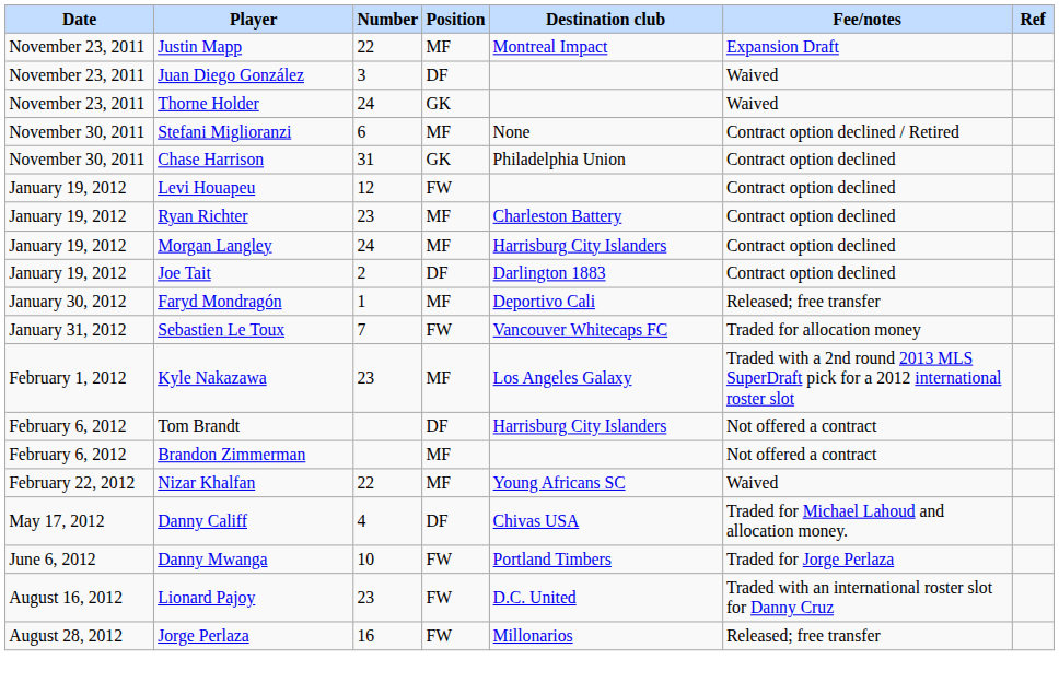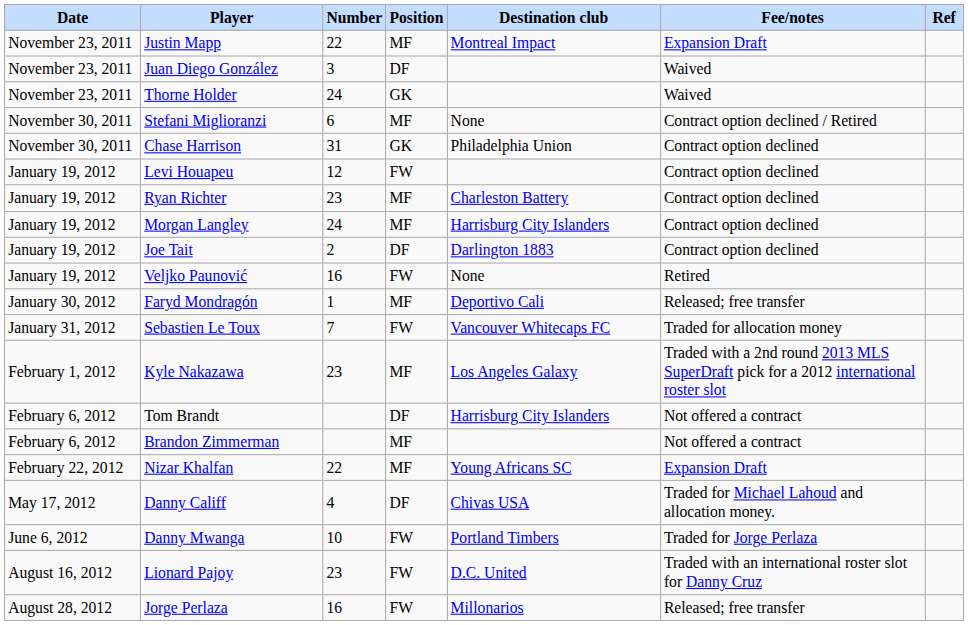 <table class="wikitable" style="text-align:left; font-size:95%;">
 <tr>
 <th style="background:#c2ddff; width:125px;">Date</th>
 <th style="background:#c2ddff; width:170px;">Player</th>
 <th style="background:#c2ddff; width:50px;">Number</th>
 <th style="background:#c2ddff; width:50px;">Position</th>
 <th style="background:#c2ddff; width:200px;">Destination club</th>
 <th style="background:#c2ddff; width:250px;">Fee/notes</th>
 <th style="background:#c2ddff; width:30px;">Ref</th>
 </tr>
 <tr>
 <td>November 23, 2011</td>
 <td> <a href='#'>Justin Mapp</a></td>
 <td>22</td>
 <td>MF</td>
 <td> <a href='#'>Montreal Impact</a></td>
 <td><a href='#'>Expansion Draft</a></td>
 <td></td>
 </tr>
 <tr>
 <td>November 23, 2011</td>
 <td> <a href='#'>Juan Diego González</a></td>
 <td>3</td>
 <td>DF</td>
 <td></td>
 <td>Waived</td>
 <td></td>
 </tr>
 <tr>
 <td>November 23, 2011</td>
 <td> <a href='#'>Thorne Holder</a></td>
 <td>24</td>
 <td>GK</td>
 <td></td>
 <td>Waived</td>
 <td></td>
 </tr>
 <tr>
 <td>November 30, 2011</td>
 <td> <a href='#'>Stefani Miglioranzi</a></td>
 <td>6</td>
 <td>MF</td>
 <td>None</td>
 <td>Contract option declined / Retired</td>
 <td></td>
 </tr>
 <tr>
 <td>November 30, 2011</td>
 <td> <a href='#'>Chase Harrison</a></td>
 <td>31</td>
 <td>GK</td>
 <td>Philadelphia Union</td>
 <td>Contract option declined</td>
 <td></td>
 </tr>
 <tr>
 <td>January 19, 2012</td>
 <td> <a href='#'>Levi Houapeu</a></td>
 <td>12</td>
 <td>FW</td>
 <td></td>
 <td>Contract option declined</td>
 <td></td>
 </tr>
 <tr>
 <td>January 19, 2012</td>
 <td> <a href='#'>Ryan Richter</a></td>
 <td>23</td>
 <td>MF</td>
 <td> <a href='#'>Charleston Battery</a></td>
 <td>Contract option declined</td>
 <td></td>
 </tr>
 <tr>
 <td>January 19, 2012</td>
 <td> <a href='#'>Morgan Langley</a></td>
 <td>24</td>
 <td>MF</td>
 <td> <a href='#'>Harrisburg City Islanders</a></td>
 <td>Contract option declined</td>
 <td></td>
 </tr>
 <tr>
 <td>January 19, 2012</td>
 <td> <a href='#'>Joe Tait</a></td>
 <td>2</td>
 <td>DF</td>
 <td> <a href='#'>Darlington 1883</a></td>
 <td>Contract option declined</td>
 <td></td>
 </tr>
 <tr>
+<td>January 19, 2012</td>
+<td> <a href='#'>Veljko Paunović</a></td>
+<td>16</td>
+<td>FW</td>
+<td>None</td>
+<td>Retired</td>
+<td></td>
+</tr>
+<tr>
 <td>January 30, 2012</td>
 <td> <a href='#'>Faryd Mondragón</a></td>
 <td>1</td>
 <td>MF</td>
 <td> <a href='#'>Deportivo Cali</a></td>
 <td>Released; free transfer</td>
 <td></td>
 </tr>
 <tr>
 <td>January 31, 2012</td>
 <td> <a href='#'>Sebastien Le Toux</a></td>
 <td>7</td>
 <td>FW</td>
 <td> <a href='#'>Vancouver Whitecaps FC</a></td>
 <td>Traded for allocation money</td>
 <td></td>
 </tr>
 <tr>
 <td>February 1, 2012</td>
 <td> <a href='#'>Kyle Nakazawa</a></td>
 <td>23</td>
 <td>MF</td>
 <td> <a href='#'>Los Angeles Galaxy</a></td>
 <td>Traded with a 2nd round <a href='#'>2013 MLS SuperDraft</a> pick for a 2012 <a href='#'>international roster slot</a></td>
 <td></td>
 </tr>
 <tr>
 <td>February 6, 2012</td>
 <td> Tom Brandt</td>
 <td></td>
 <td>DF</td>
 <td> <a href='#'>Harrisburg City Islanders</a></td>
 <td>Not offered a contract</td>
 <td></td>
 </tr>
 <tr>
 <td>February 6, 2012</td>
 <td> <a href='#'>Brandon Zimmerman</a></td>
 <td></td>
 <td>MF</td>
 <td></td>
 <td>Not offered a contract</td>
 <td></td>
 </tr>
 <tr>
 <td>February 22, 2012</td>
 <td> <a href='#'>Nizar Khalfan</a></td>
 <td>22</td>
 <td>MF</td>
 <td> <a href='#'>Young Africans SC</a></td>
-<td>Waived</td>
+<td><a href='#'>Expansion Draft</a></td>
 <td></td>
 </tr>
 <tr>
 <td>May 17, 2012</td>
 <td> <a href='#'>Danny Califf</a></td>
 <td>4</td>
 <td>DF</td>
 <td> <a href='#'>Chivas USA</a></td>
 <td>Traded for <a href='#'>Michael Lahoud</a> and allocation money.</td>
 <td></td>
 </tr>
 <tr>
 <td>June 6, 2012</td>
 <td> <a href='#'>Danny Mwanga</a></td>
 <td>10</td>
 <td>FW</td>
 <td> <a href='#'>Portland Timbers</a></td>
 <td>Traded for <a href='#'>Jorge Perlaza</a></td>
 <td></td>
 </tr>
 <tr>
 <td>August 16, 2012</td>
 <td> <a href='#'>Lionard Pajoy</a></td>
 <td>23</td>
 <td>FW</td>
 <td> <a href='#'>D.C. United</a></td>
 <td>Traded with an international roster slot for <a href='#'>Danny Cruz</a></td>
 <td></td>
 </tr>
 <tr>
 <td>August 28, 2012</td>
 <td> <a href='#'>Jorge Perlaza</a></td>
 <td>16</td>
 <td>FW</td>
 <td> <a href='#'>Millonarios</a></td>
 <td>Released; free transfer</td>
 <td><br></td>
 </tr>
 </table>
